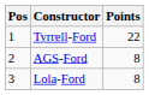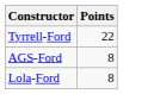 <table class="wikitable" style="font-size: 95%;">
 <tr>
-<th>Pos</th>
 <th>Constructor</th>
 <th>Points</th>
 </tr>
 <tr>
-<td>1</td>
 <td> <a href='#'>Tyrrell</a>-<a href='#'>Ford</a></td>
 <td align="right">22</td>
 </tr>
 <tr>
-<td>2</td>
 <td> <a href='#'>AGS</a>-<a href='#'>Ford</a></td>
 <td align="right">8</td>
 </tr>
 <tr>
-<td>3</td>
 <td> <a href='#'>Lola</a>-<a href='#'>Ford</a></td>
 <td align="right">8</td>
 </tr>
 </table>
